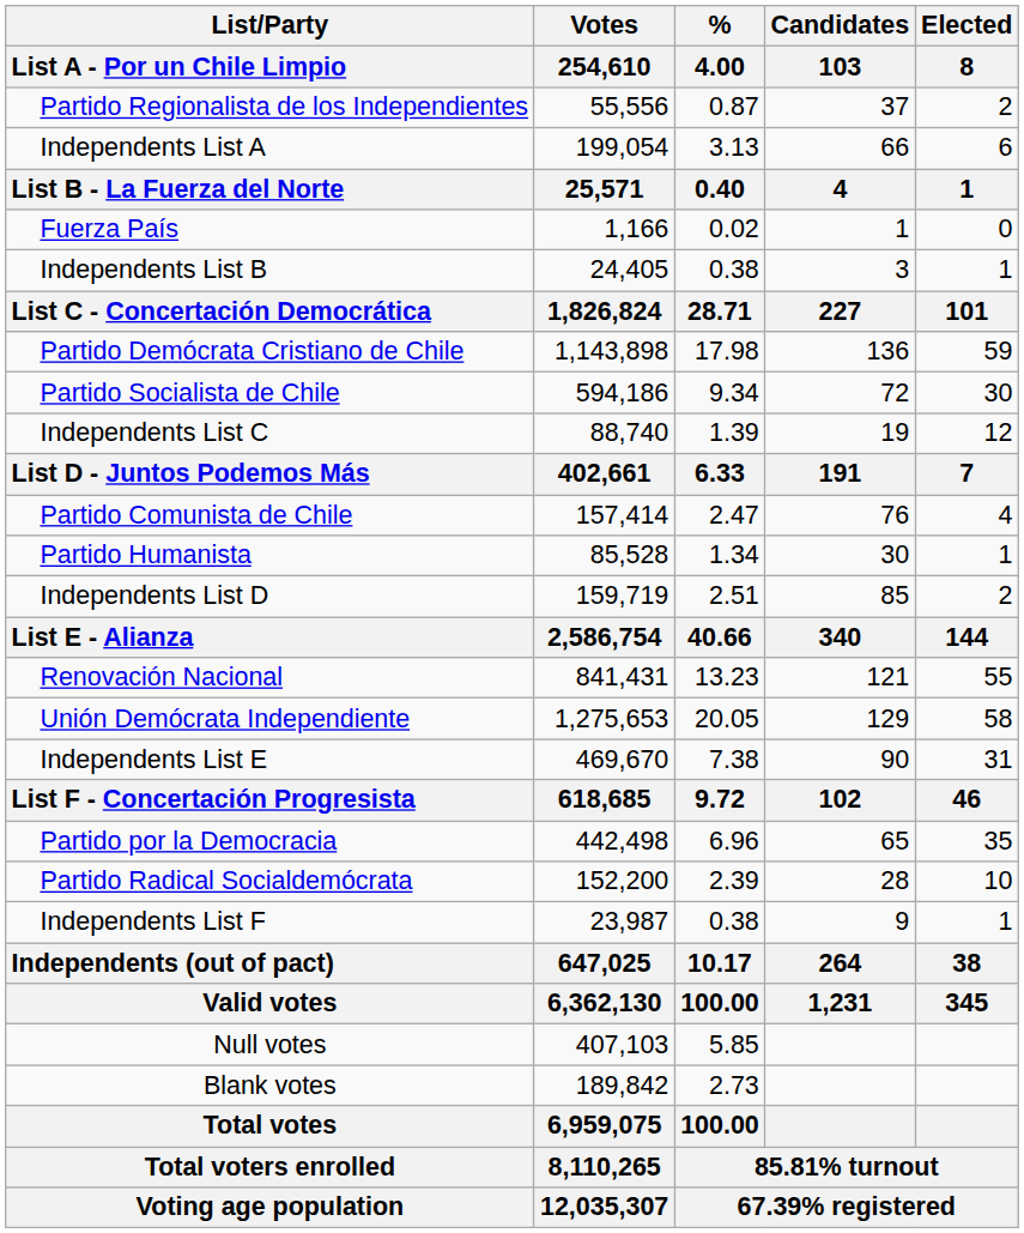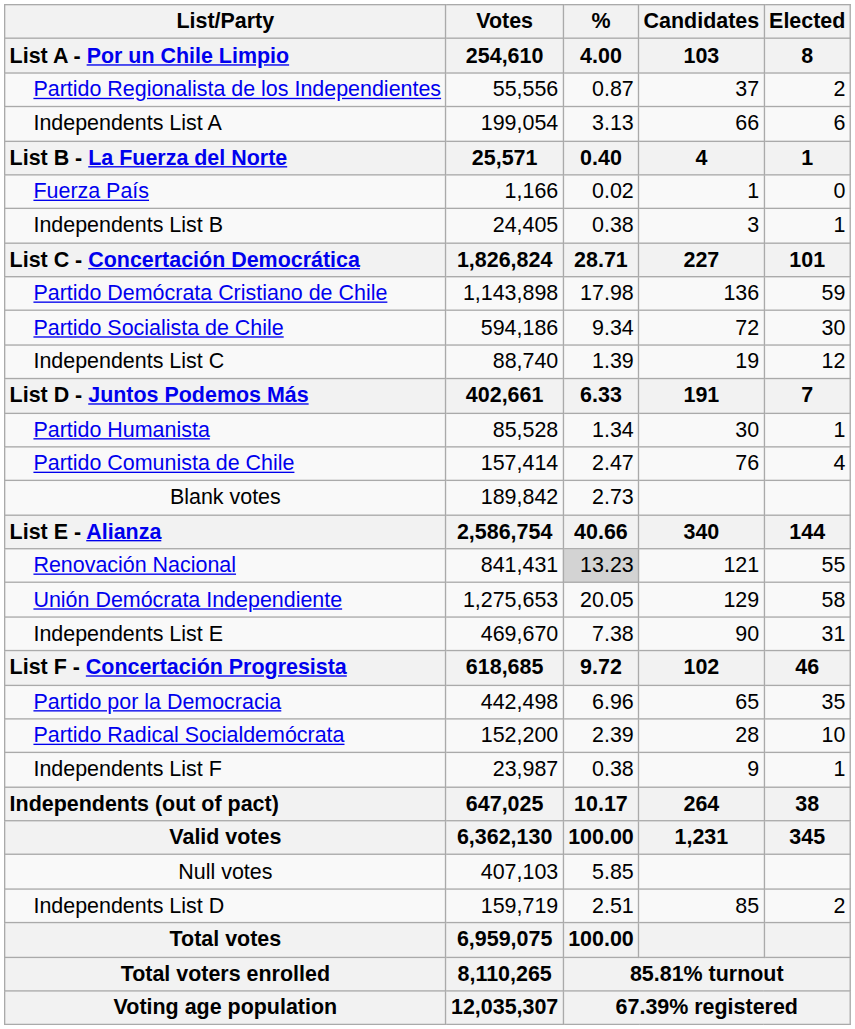 <table class="sortable wikitable" style="text-align: right">
 <tr>
 <th>List/Party</th>
 <th>Votes</th>
 <th>%</th>
 <th>Candidates</th>
 <th>Elected</th>
 </tr>
 <tr>
 <th style="text-align: left">List A - <a href='#'>Por un Chile Limpio</a></th>
 <th>254,610</th>
 <th>4.00</th>
 <th>103</th>
 <th>8</th>
 </tr>
 <tr>
 <td align="left">    <a href='#'>Partido Regionalista de los Independientes</a></td>
 <td>55,556</td>
 <td>0.87</td>
 <td>37</td>
 <td>2</td>
 </tr>
 <tr>
 <td align="left">    Independents List A</td>
 <td>199,054</td>
 <td>3.13</td>
 <td>66</td>
 <td>6</td>
 </tr>
 <tr>
 <th style="text-align: left">List B - <a href='#'>La Fuerza del Norte</a></th>
 <th>25,571</th>
 <th>0.40</th>
 <th>4</th>
 <th>1</th>
 </tr>
 <tr>
 <td align="left">    <a href='#'>Fuerza País</a></td>
 <td>1,166</td>
 <td>0.02</td>
 <td>1</td>
 <td>0</td>
 </tr>
 <tr>
 <td align="left">    Independents List B</td>
 <td>24,405</td>
 <td>0.38</td>
 <td>3</td>
 <td>1</td>
 </tr>
 <tr>
 <th style="text-align: left">List C - <a href='#'>Concertación Democrática</a></th>
 <th>1,826,824</th>
 <th>28.71</th>
 <th>227</th>
 <th>101</th>
 </tr>
 <tr>
 <td align="left">    <a href='#'>Partido Demócrata Cristiano de Chile</a></td>
 <td>1,143,898</td>
 <td>17.98</td>
 <td>136</td>
 <td>59</td>
 </tr>
 <tr>
 <td align="left">    <a href='#'>Partido Socialista de Chile</a></td>
 <td>594,186</td>
 <td>9.34</td>
 <td>72</td>
 <td>30</td>
 </tr>
 <tr>
 <td align="left">    Independents List C</td>
 <td>88,740</td>
 <td>1.39</td>
 <td>19</td>
 <td>12</td>
 </tr>
 <tr>
 <th style="text-align: left">List D - <a href='#'>Juntos Podemos Más</a></th>
 <th>402,661</th>
 <th>6.33</th>
 <th>191</th>
 <th>7</th>
 </tr>
 <tr>
-<td align="left">    <a href='#'>Partido Comunista de Chile</a></td>
-<td>157,414</td>
-<td>2.47</td>
-<td>76</td>
-<td>4</td>
-</tr>
-<tr>
 <td align="left">    <a href='#'>Partido Humanista</a></td>
 <td>85,528</td>
 <td>1.34</td>
 <td>30</td>
 <td>1</td>
 </tr>
 <tr>
-<td align="left">    Independents List D</td>
-<td>159,719</td>
-<td>2.51</td>
-<td>85</td>
-<td>2</td>
+<td align="left">    <a href='#'>Partido Comunista de Chile</a></td>
+<td>157,414</td>
+<td>2.47</td>
+<td>76</td>
+<td>4</td>
+</tr>
+<tr class="sortbottom">
+<td align="center">Blank votes</td>
+<td>189,842</td>
+<td>2.73</td>
+<td></td>
+<td></td>
 </tr>
 <tr>
 <th style="text-align: left">List E - <a href='#'>Alianza</a></th>
 <th>2,586,754</th>
 <th>40.66</th>
 <th>340</th>
 <th>144</th>
 </tr>
 <tr>
 <td align="left">    <a href='#'>Renovación Nacional</a></td>
 <td>841,431</td>
-<td>13.23</td>
+<td style="background: lightgrey;">13.23</td>
 <td>121</td>
 <td>55</td>
 </tr>
 <tr>
 <td align="left">    <a href='#'>Unión Demócrata Independiente</a></td>
 <td>1,275,653</td>
 <td>20.05</td>
 <td>129</td>
 <td>58</td>
 </tr>
 <tr>
 <td align="left">    Independents List E</td>
 <td>469,670</td>
 <td>7.38</td>
 <td>90</td>
 <td>31</td>
 </tr>
 <tr>
 <th style="text-align: left">List F - <a href='#'>Concertación Progresista</a></th>
 <th>618,685</th>
 <th>9.72</th>
 <th>102</th>
 <th>46</th>
 </tr>
 <tr>
 <td align="left">    <a href='#'>Partido por la Democracia</a></td>
 <td>442,498</td>
 <td>6.96</td>
 <td>65</td>
 <td>35</td>
 </tr>
 <tr>
 <td align="left">    <a href='#'>Partido Radical Socialdemócrata</a></td>
 <td>152,200</td>
 <td>2.39</td>
 <td>28</td>
 <td>10</td>
 </tr>
 <tr>
 <td align="left">    Independents List F</td>
 <td>23,987</td>
 <td>0.38</td>
 <td>9</td>
 <td>1</td>
 </tr>
 <tr>
 <th style="text-align: left">Independents (out of pact)</th>
 <th>647,025</th>
 <th>10.17</th>
 <th>264</th>
 <th>38</th>
 </tr>
 <tr class="sortbottom">
 <th align="left">Valid votes</th>
 <th>6,362,130</th>
 <th>100.00</th>
 <th>1,231</th>
 <th>345</th>
 </tr>
 <tr class="sortbottom">
 <td align="center">Null votes</td>
 <td>407,103</td>
 <td>5.85</td>
 <td></td>
 <td></td>
 </tr>
-<tr class="sortbottom">
-<td align="center">Blank votes</td>
-<td>189,842</td>
-<td>2.73</td>
-<td></td>
-<td></td>
+<tr>
+<td align="left">    Independents List D</td>
+<td>159,719</td>
+<td>2.51</td>
+<td>85</td>
+<td>2</td>
 </tr>
 <tr class="sortbottom">
 <th align="left">Total votes</th>
 <th>6,959,075</th>
 <th>100.00</th>
 <th></th>
 <th></th>
 </tr>
 <tr class="sortbottom">
 <th align="left">Total voters enrolled</th>
 <th>8,110,265</th>
 <th colspan="3">85.81% turnout</th>
 </tr>
 <tr class="sortbottom">
 <th align="left">Voting age population</th>
 <th>12,035,307</th>
 <th colspan="3">67.39% registered</th>
 </tr>
 </table>
